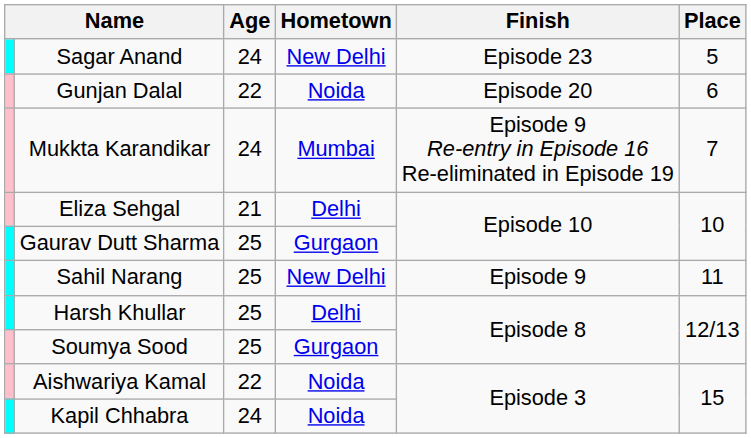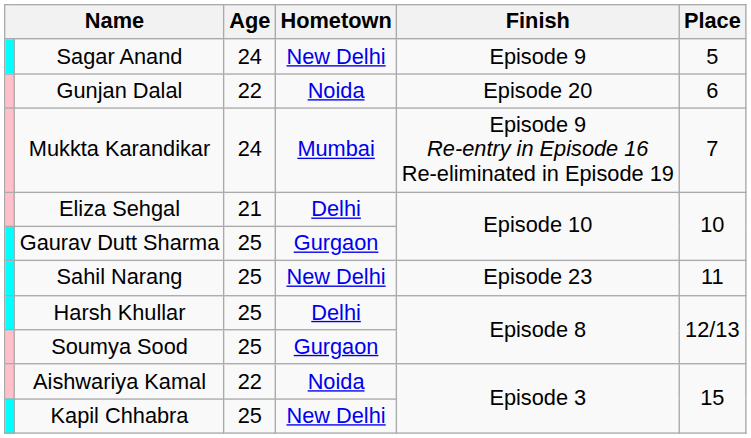 <table class="wikitable sortable" style="text-align:center">
 <tr>
 <th colspan="2">Name</th>
 <th>Age</th>
 <th>Hometown</th>
 <th>Finish</th>
 <th>Place</th>
 </tr>
 <tr>
 <td style="background:cyan;"></td>
 <td>Sagar Anand</td>
 <td>24</td>
 <td><a href='#'>New Delhi</a></td>
-<td>Episode 23</td>
+<td>Episode 9</td>
 <td>5</td>
 </tr>
 <tr>
 <td style="background:pink;"></td>
 <td>Gunjan Dalal</td>
 <td>22</td>
 <td><a href='#'>Noida</a></td>
 <td>Episode 20</td>
 <td>6</td>
 </tr>
 <tr>
 <td style="background:pink;"></td>
 <td>Mukkta Karandikar</td>
 <td>24</td>
 <td><a href='#'>Mumbai</a></td>
 <td>Episode 9<br><em>Re-entry in Episode 16</em><br>Re-eliminated in Episode 19</td>
 <td>7</td>
 </tr>
 <tr>
 <td style="background:pink;"></td>
 <td>Eliza Sehgal</td>
 <td>21</td>
 <td><a href='#'>Delhi</a></td>
 <td rowspan="2">Episode 10</td>
 <td rowspan="2">10</td>
 </tr>
 <tr>
 <td style="background:cyan;"></td>
 <td>Gaurav Dutt Sharma</td>
 <td>25</td>
 <td><a href='#'>Gurgaon</a></td>
 </tr>
 <tr>
 <td style="background:cyan;"></td>
 <td>Sahil Narang</td>
 <td>25</td>
 <td><a href='#'>New Delhi</a></td>
-<td>Episode 9</td>
+<td>Episode 23</td>
 <td>11</td>
 </tr>
 <tr>
 <td style="background:cyan;"></td>
 <td>Harsh Khullar</td>
 <td>25</td>
 <td><a href='#'>Delhi</a></td>
 <td rowspan="2">Episode 8</td>
 <td rowspan="2">12/13</td>
 </tr>
 <tr>
 <td style="background:pink;"></td>
 <td>Soumya Sood</td>
 <td>25</td>
 <td><a href='#'>Gurgaon</a></td>
 </tr>
 <tr>
 <td style="background:pink;"></td>
 <td>Aishwariya Kamal</td>
 <td>22</td>
 <td><a href='#'>Noida</a></td>
 <td rowspan="2">Episode 3</td>
 <td rowspan="2">15</td>
 </tr>
 <tr>
 <td style="background:cyan;"></td>
 <td>Kapil Chhabra</td>
-<td>24</td>
-<td><a href='#'>Noida</a></td>
+<td>25</td>
+<td><a href='#'>New Delhi</a></td>
 </tr>
 </table>
